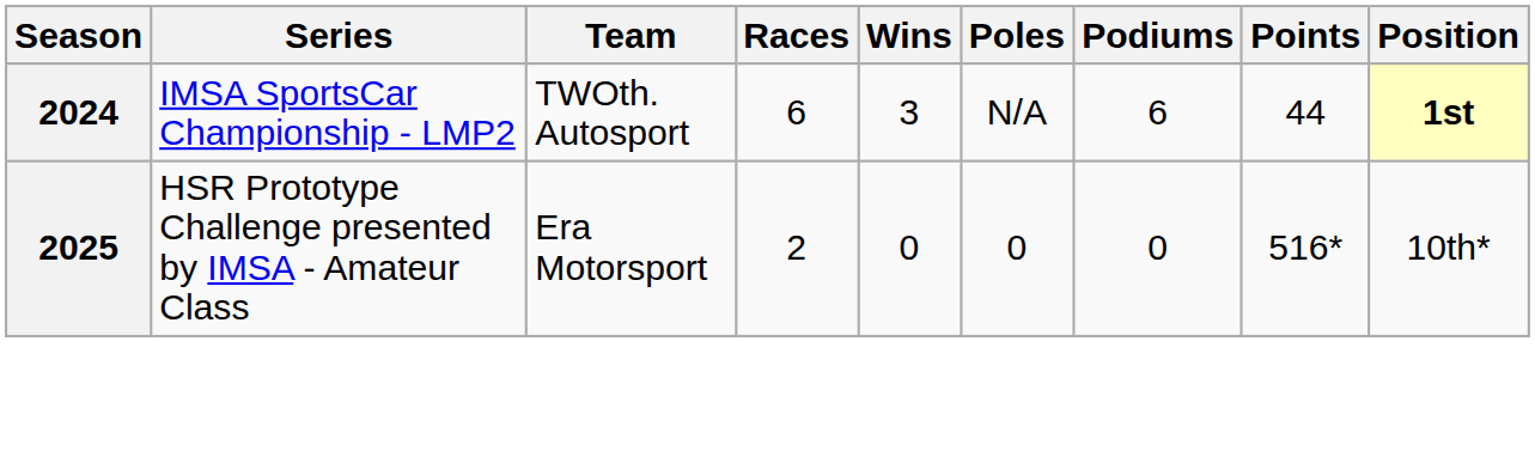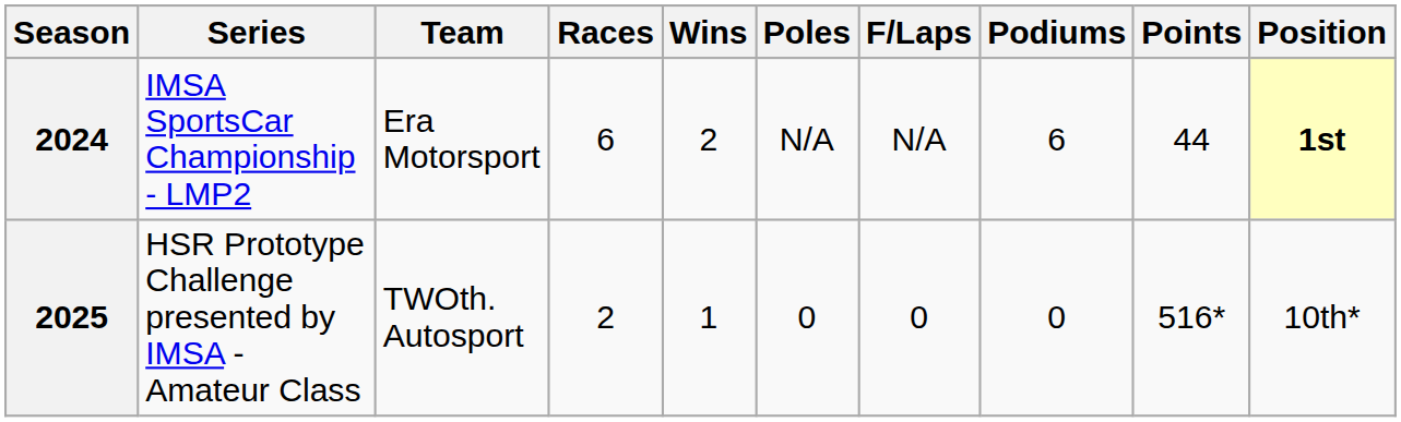 <table class="wikitable" style="font-size: 90%; text-align:center">
 <tr>
 <th>Season</th>
 <th>Series</th>
 <th>Team</th>
 <th>Races</th>
 <th>Wins</th>
 <th>Poles</th>
+<th>F/Laps</th>
 <th>Podiums</th>
 <th>Points</th>
 <th>Position</th>
 </tr>
 <tr>
 <th>2024</th>
 <td align="left"><a href='#'>IMSA SportsCar Championship - LMP2</a></td>
-<td align=left>TWOth. Autosport</td>
+<td align="left">Era Motorsport</td>
 <td>6</td>
-<td>3</td>
+<td>2</td>
+<td>N/A</td>
 <td>N/A</td>
 <td>6</td>
 <td>44</td>
 <td style="background:#FFFFBF;"><strong>1st</strong></td>
 </tr>
 <tr>
 <th>2025</th>
 <td align=left>HSR Prototype Challenge presented by <a href='#'>IMSA</a> - Amateur Class</td>
-<td align="left">Era Motorsport</td>
+<td align=left>TWOth. Autosport</td>
 <td>2</td>
+<td>1</td>
 <td>0</td>
 <td>0</td>
 <td>0</td>
 <td>516*</td>
 <td>10th*</td>
 </tr>
 </table>
